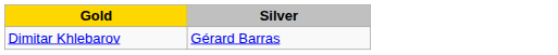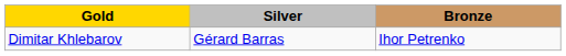 <table class="wikitable" style="text-align:left">
 <tr align="center">
 <td width=200 bgcolor=gold><strong>Gold</strong></td>
 <td width=200 bgcolor=silver><strong>Silver</strong></td>
+<td width=200 bgcolor=CC9966><strong>Bronze</strong></td>
 </tr>
 <tr>
 <td><a href='#'>Dimitar Khlebarov</a><br><em></em></td>
 <td><a href='#'>Gérard Barras</a><br><em></em></td>
+<td><a href='#'>Ihor Petrenko</a><br><em></em></td>
 </tr>
 </table>
